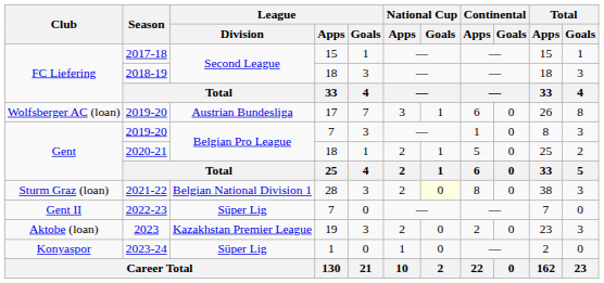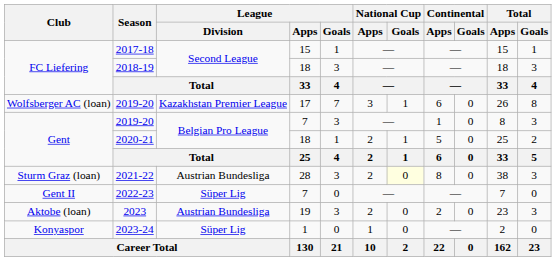 <table class="wikitable" border="1" style="text-align: center;">
 <tr>
 <th rowspan="2">Club</th>
 <th rowspan="2">Season</th>
 <th colspan="3">League</th>
 <th colspan="2">National Cup</th>
 <th colspan="2">Continental</th>
 <th colspan="2">Total</th>
 </tr>
 <tr>
 <th>Division</th>
 <th>Apps</th>
 <th>Goals</th>
 <th>Apps</th>
 <th>Goals</th>
 <th>Apps</th>
 <th>Goals</th>
 <th>Apps</th>
 <th>Goals</th>
 </tr>
 <tr>
 <td rowspan="3"><a href='#'>FC Liefering</a></td>
 <td><a href='#'>2017-18</a></td>
 <td rowspan="2"><a href='#'>Second League</a></td>
 <td>15</td>
 <td>1</td>
 <td colspan="2">—</td>
 <td colspan="2">—</td>
 <td>15</td>
 <td>1</td>
 </tr>
 <tr>
 <td><a href='#'>2018-19</a></td>
 <td>18</td>
 <td>3</td>
 <td colspan="2">—</td>
 <td colspan="2">—</td>
 <td>18</td>
 <td>3</td>
 </tr>
 <tr>
 <th colspan="2">Total</th>
 <th>33</th>
 <th>4</th>
 <th colspan="2">—</th>
 <th colspan="2">—</th>
 <th>33</th>
 <th>4</th>
 </tr>
 <tr>
 <td><a href='#'>Wolfsberger AC</a> (loan)</td>
 <td><a href='#'>2019-20</a></td>
-<td><a href='#'>Austrian Bundesliga</a></td>
+<td><a href='#'>Kazakhstan Premier League</a></td>
 <td>17</td>
 <td>7</td>
 <td>3</td>
 <td>1</td>
 <td>6</td>
 <td>0</td>
 <td>26</td>
 <td>8</td>
 </tr>
 <tr>
 <td rowspan="3"><a href='#'>Gent</a></td>
 <td><a href='#'>2019-20</a></td>
 <td rowspan="2"><a href='#'>Belgian Pro League</a></td>
 <td>7</td>
 <td>3</td>
 <td colspan="2">—</td>
 <td>1</td>
 <td>0</td>
 <td>8</td>
 <td>3</td>
 </tr>
 <tr>
 <td><a href='#'>2020-21</a></td>
 <td>18</td>
 <td>1</td>
 <td>2</td>
 <td>1</td>
 <td>5</td>
 <td>0</td>
 <td>25</td>
 <td>2</td>
 </tr>
 <tr>
 <th colspan="2">Total</th>
 <th>25</th>
 <th>4</th>
 <th>2</th>
 <th>1</th>
 <th>6</th>
 <th>0</th>
 <th>33</th>
 <th>5</th>
 </tr>
 <tr>
 <td><a href='#'>Sturm Graz</a> (loan)</td>
 <td><a href='#'>2021-22</a></td>
-<td><a href='#'>Belgian National Division 1</a></td>
+<td>Austrian Bundesliga</td>
 <td>28</td>
 <td>3</td>
 <td>2</td>
 <td style="background: lightyellow;">0</td>
 <td>8</td>
 <td>0</td>
 <td>38</td>
 <td>3</td>
 </tr>
 <tr>
 <td><a href='#'>Gent II</a></td>
 <td><a href='#'>2022-23</a></td>
 <td><a href='#'>Süper Lig</a></td>
 <td>7</td>
 <td>0</td>
 <td colspan="2">—</td>
 <td colspan="2">—</td>
 <td>7</td>
 <td>0</td>
 </tr>
 <tr>
 <td><a href='#'>Aktobe</a> (loan)</td>
 <td><a href='#'>2023</a></td>
-<td><a href='#'>Kazakhstan Premier League</a></td>
+<td><a href='#'>Austrian Bundesliga</a></td>
 <td>19</td>
 <td>3</td>
 <td>2</td>
 <td>0</td>
 <td>2</td>
 <td>0</td>
 <td>23</td>
 <td>3</td>
 </tr>
 <tr>
 <td><a href='#'>Konyaspor</a></td>
 <td><a href='#'>2023-24</a></td>
 <td><a href='#'>Süper Lig</a></td>
 <td>1</td>
 <td>0</td>
 <td>1</td>
 <td>0</td>
 <td colspan="2">—</td>
 <td>2</td>
 <td>0</td>
 </tr>
 <tr>
 <th colspan="3">Career Total</th>
 <th>130</th>
 <th>21</th>
 <th>10</th>
 <th>2</th>
 <th>22</th>
 <th>0</th>
 <th>162</th>
 <th>23</th>
 </tr>
 </table>
